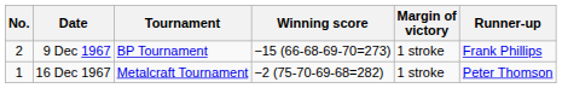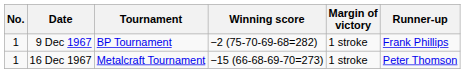 <table class="wikitable" style="font-size:95%;">
 <tr>
 <th>No.</th>
 <th>Date</th>
 <th>Tournament</th>
 <th>Winning score</th>
 <th>Margin of<br>victory</th>
 <th>Runner-up</th>
 </tr>
 <tr>
-<td align=center>2</td>
+<td align=center>1</td>
 <td align=right>9 Dec <a href='#'>1967</a></td>
 <td><a href='#'>BP Tournament</a></td>
-<td>−15 (66-68-69-70=273)</td>
+<td>−2 (75-70-69-68=282)</td>
 <td>1 stroke</td>
 <td> <a href='#'>Frank Phillips</a></td>
 </tr>
 <tr>
 <td align=center>1</td>
 <td align=right>16 Dec 1967</td>
 <td><a href='#'>Metalcraft Tournament</a></td>
-<td>−2 (75-70-69-68=282)</td>
+<td>−15 (66-68-69-70=273)</td>
 <td>1 stroke</td>
 <td> <a href='#'>Peter Thomson</a></td>
 </tr>
 </table>
